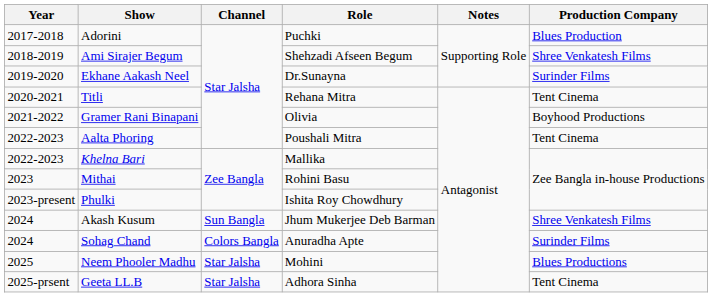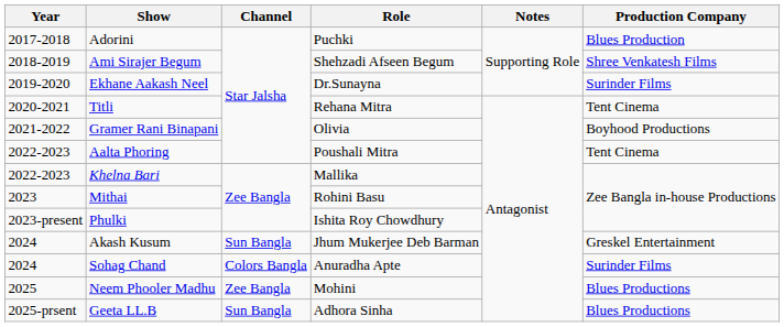 <table class="wikitable">
 <tr>
 <th>Year</th>
 <th>Show</th>
 <th>Channel</th>
 <th>Role</th>
 <th>Notes</th>
 <th>Production Company</th>
 </tr>
 <tr>
 <td>2017-2018</td>
 <td>Adorini</td>
 <td rowspan="6"><a href='#'>Star Jalsha</a></td>
 <td>Puchki</td>
 <td rowspan="3">Supporting Role</td>
 <td><a href='#'>Blues Production</a></td>
 </tr>
 <tr>
 <td>2018-2019</td>
 <td><a href='#'>Ami Sirajer Begum</a></td>
 <td>Shehzadi Afseen Begum</td>
 <td><a href='#'>Shree Venkatesh Films</a></td>
 </tr>
 <tr>
 <td>2019-2020</td>
 <td><a href='#'>Ekhane Aakash Neel</a></td>
 <td>Dr.Sunayna</td>
 <td><a href='#'>Surinder Films</a></td>
 </tr>
 <tr>
 <td>2020-2021</td>
 <td><a href='#'>Titli</a></td>
 <td>Rehana Mitra</td>
 <td rowspan="10">Antagonist</td>
 <td>Tent Cinema</td>
 </tr>
 <tr>
 <td>2021-2022</td>
 <td><a href='#'>Gramer Rani Binapani</a></td>
 <td>Olivia</td>
 <td>Boyhood Productions</td>
 </tr>
 <tr>
 <td>2022-2023</td>
 <td><a href='#'>Aalta Phoring</a></td>
 <td>Poushali Mitra</td>
 <td>Tent Cinema</td>
 </tr>
 <tr>
 <td>2022-2023</td>
 <td><em><a href='#'>Khelna Bari</a></em></td>
 <td rowspan="3"><a href='#'>Zee Bangla</a></td>
 <td>Mallika</td>
 <td rowspan="3">Zee Bangla in-house Productions</td>
 </tr>
 <tr>
 <td>2023</td>
 <td><a href='#'>Mithai</a></td>
 <td>Rohini Basu</td>
 </tr>
 <tr>
 <td>2023-present</td>
 <td><a href='#'>Phulki</a></td>
 <td>Ishita Roy Chowdhury</td>
 </tr>
 <tr>
 <td>2024</td>
 <td>Akash Kusum</td>
 <td><a href='#'>Sun Bangla</a></td>
 <td>Jhum Mukerjee Deb Barman</td>
-<td><a href='#'>Shree Venkatesh Films</a></td>
+<td>Greskel Entertainment</td>
 </tr>
 <tr>
 <td>2024</td>
 <td><a href='#'>Sohag Chand</a></td>
 <td><a href='#'>Colors Bangla</a></td>
 <td>Anuradha Apte</td>
 <td><a href='#'>Surinder Films</a></td>
 </tr>
 <tr>
 <td>2025</td>
 <td><a href='#'>Neem Phooler Madhu</a></td>
-<td><a href='#'>Star Jalsha</a></td>
+<td><a href='#'>Zee Bangla</a></td>
 <td>Mohini</td>
 <td><a href='#'>Blues Productions</a></td>
 </tr>
 <tr>
 <td>2025-prsent</td>
 <td><a href='#'>Geeta LL.B</a></td>
-<td><a href='#'>Star Jalsha</a></td>
+<td><a href='#'>Sun Bangla</a></td>
 <td>Adhora Sinha</td>
-<td>Tent Cinema</td>
+<td><a href='#'>Blues Productions</a></td>
 </tr>
 </table>
